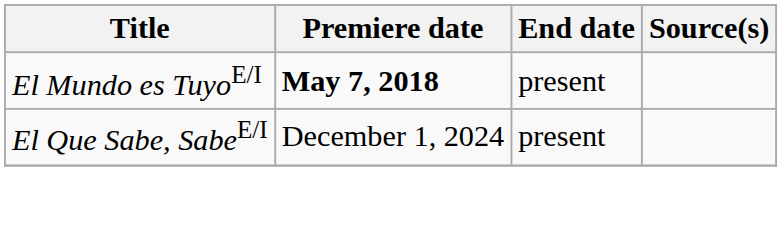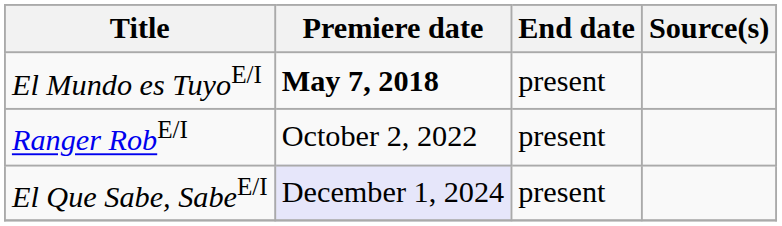 <table class="wikitable sortable">
 <tr>
 <th>Title</th>
 <th>Premiere date</th>
 <th>End date</th>
 <th>Source(s)</th>
 </tr>
 <tr>
 <td><em>El Mundo es Tuyo</em><sup>E/I</sup></td>
 <td><strong>May 7, 2018</strong></td>
 <td>present</td>
 <td></td>
 </tr>
 <tr>
+<td><em><a href='#'>Ranger Rob</a></em><sup>E/I</sup></td>
+<td>October 2, 2022</td>
+<td>present</td>
+<td></td>
+</tr>
+<tr>
 <td><em>El Que Sabe, Sabe</em><sup>E/I</sup></td>
-<td>December 1, 2024</td>
+<td style="background: lavender;">December 1, 2024</td>
 <td>present</td>
 <td></td>
 </tr>
 <tr>
 </tr>
 </table>
